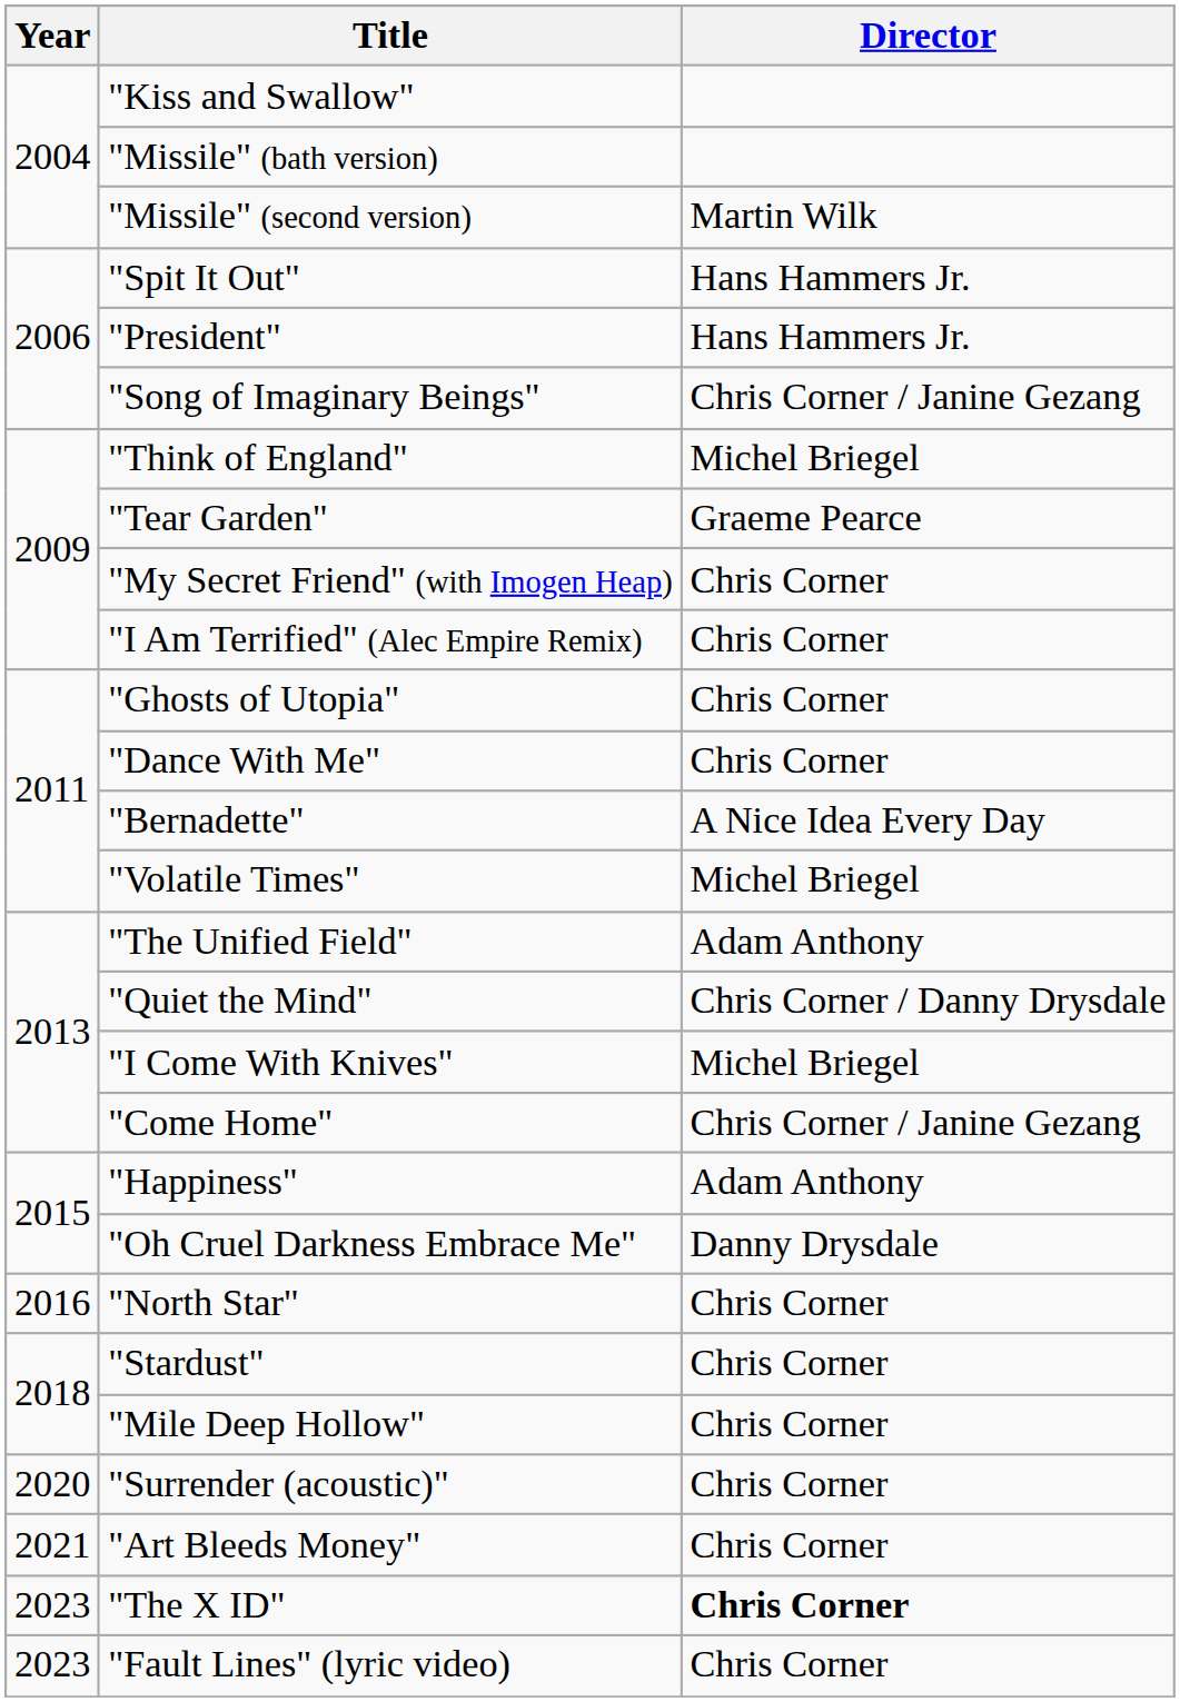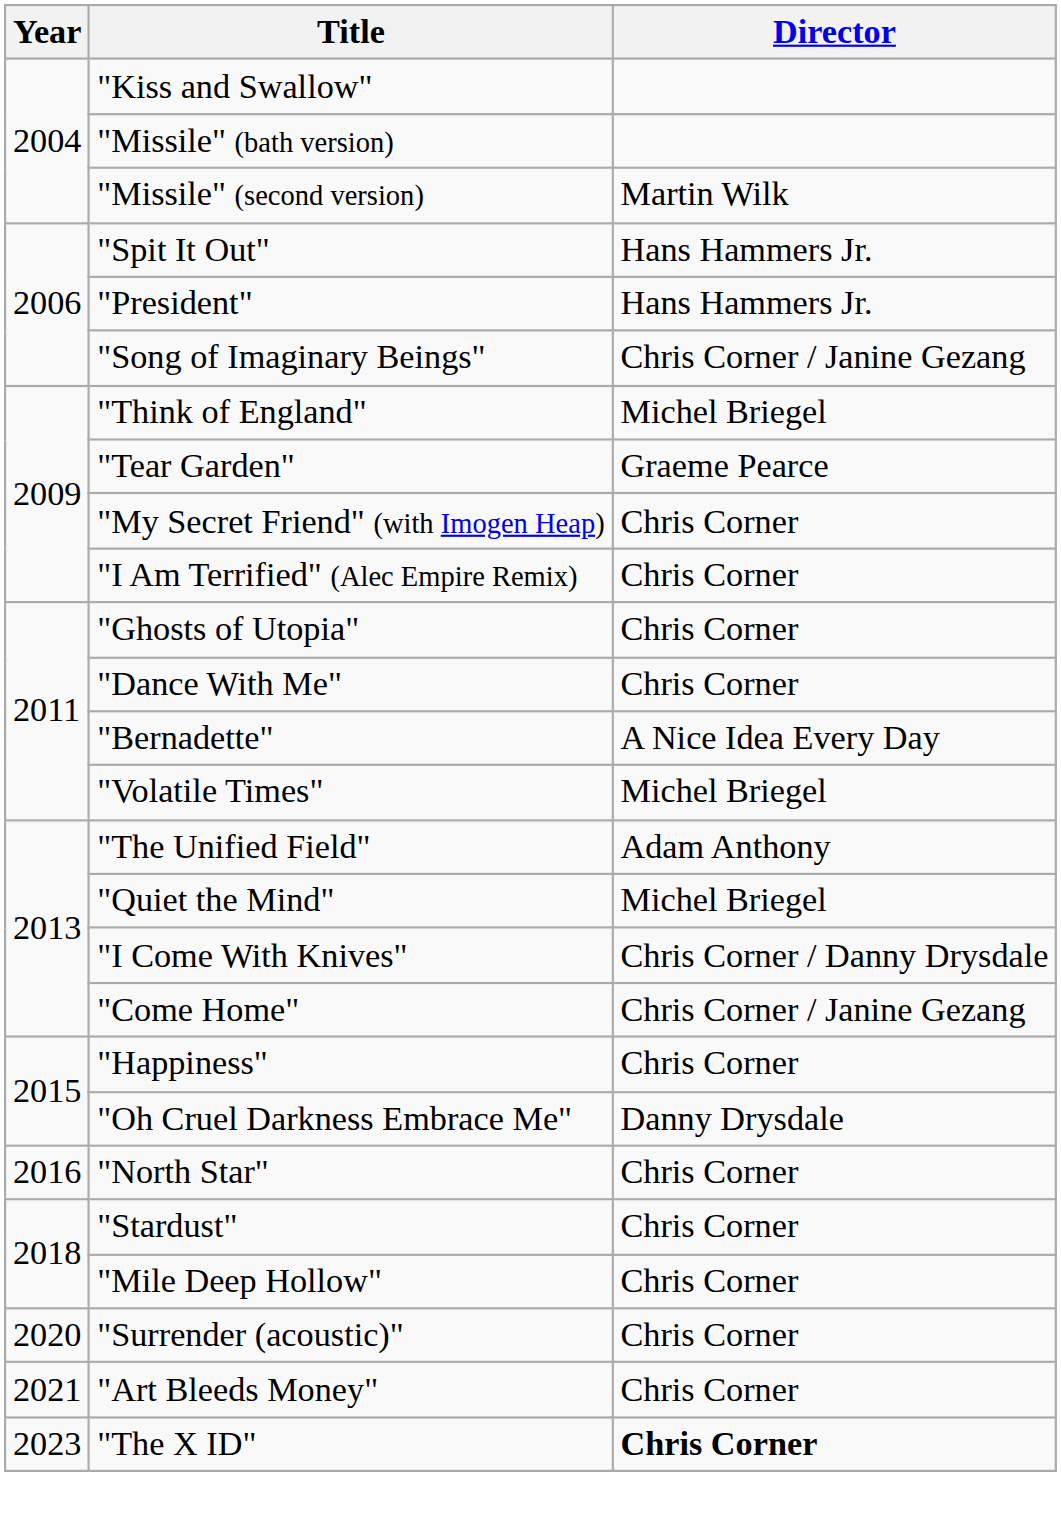 <table class="wikitable">
 <tr>
 <th>Year</th>
 <th>Title</th>
 <th><a href='#'>Director</a></th>
 </tr>
 <tr>
 <td rowspan="3">2004</td>
 <td>"Kiss and Swallow"</td>
 <td></td>
 </tr>
 <tr>
 <td>"Missile" <small>(bath version)</small></td>
 <td></td>
 </tr>
 <tr>
 <td>"Missile" <small>(second version)</small></td>
 <td>Martin Wilk</td>
 </tr>
 <tr>
 <td rowspan="3">2006</td>
 <td>"Spit It Out"</td>
 <td>Hans Hammers Jr.</td>
 </tr>
 <tr>
 <td>"President"</td>
 <td>Hans Hammers Jr.</td>
 </tr>
 <tr>
 <td>"Song of Imaginary Beings"</td>
 <td>Chris Corner / Janine Gezang</td>
 </tr>
 <tr>
 <td rowspan="4">2009</td>
 <td>"Think of England"</td>
 <td>Michel Briegel</td>
 </tr>
 <tr>
 <td>"Tear Garden"</td>
 <td>Graeme Pearce</td>
 </tr>
 <tr>
 <td>"My Secret Friend" <small>(with <a href='#'>Imogen Heap</a>)</small></td>
 <td>Chris Corner</td>
 </tr>
 <tr>
 <td>"I Am Terrified" <small>(Alec Empire Remix)</small></td>
 <td>Chris Corner</td>
 </tr>
 <tr>
 <td rowspan="4">2011</td>
 <td>"Ghosts of Utopia"</td>
 <td>Chris Corner</td>
 </tr>
 <tr>
 <td>"Dance With Me"</td>
 <td>Chris Corner</td>
 </tr>
 <tr>
 <td>"Bernadette"</td>
 <td>A Nice Idea Every Day</td>
 </tr>
 <tr>
 <td>"Volatile Times"</td>
 <td>Michel Briegel</td>
 </tr>
 <tr>
 <td rowspan="4">2013</td>
 <td>"The Unified Field"</td>
 <td>Adam Anthony</td>
 </tr>
 <tr>
 <td>"Quiet the Mind"</td>
-<td>Chris Corner / Danny Drysdale</td>
+<td>Michel Briegel</td>
 </tr>
 <tr>
 <td>"I Come With Knives"</td>
-<td>Michel Briegel</td>
+<td>Chris Corner / Danny Drysdale</td>
 </tr>
 <tr>
 <td>"Come Home"</td>
 <td>Chris Corner / Janine Gezang</td>
 </tr>
 <tr>
 <td rowspan="2">2015</td>
 <td>"Happiness"</td>
-<td>Adam Anthony</td>
+<td>Chris Corner</td>
 </tr>
 <tr>
 <td>"Oh Cruel Darkness Embrace Me"</td>
 <td>Danny Drysdale</td>
 </tr>
 <tr>
 <td>2016</td>
 <td>"North Star"</td>
 <td>Chris Corner</td>
 </tr>
 <tr>
 <td rowspan="2">2018</td>
 <td>"Stardust"</td>
 <td>Chris Corner</td>
 </tr>
 <tr>
 <td>"Mile Deep Hollow"</td>
 <td>Chris Corner</td>
 </tr>
 <tr>
 <td>2020</td>
 <td>"Surrender (acoustic)"</td>
 <td>Chris Corner</td>
 </tr>
 <tr>
 <td>2021</td>
 <td>"Art Bleeds Money"</td>
 <td>Chris Corner</td>
 </tr>
 <tr>
 <td>2023</td>
 <td>"The X ID"</td>
 <td><strong>Chris Corner</strong></td>
 </tr>
 <tr>
-<td>2023</td>
-<td>"Fault Lines" (lyric video)</td>
-<td>Chris Corner</td>
-</tr>
-<tr>
 </tr>
 </table>
